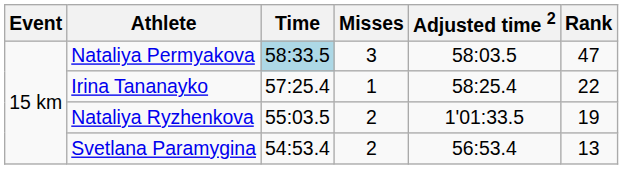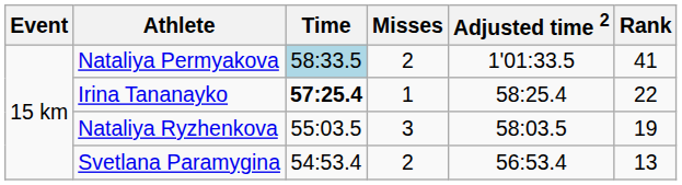 <table class="wikitable" style="font-size:90%">
 <tr>
 <th>Event</th>
 <th>Athlete</th>
 <th>Time</th>
 <th>Misses</th>
 <th>Adjusted time <sup>2</sup></th>
 <th>Rank</th>
 </tr>
 <tr>
 <td rowspan="4">15 km</td>
 <td><a href='#'>Nataliya Permyakova</a></td>
 <td align="center" style="background: lightblue;">58:33.5</td>
-<td align="center">3</td>
-<td align="center">58:03.5</td>
-<td align="center">47</td>
+<td align="center">2</td>
+<td align="center">1'01:33.5</td>
+<td align="center">41</td>
 </tr>
 <tr>
 <td><a href='#'>Irina Tananayko</a></td>
-<td align="center">57:25.4</td>
+<td align="center"><strong>57:25.4</strong></td>
 <td align="center">1</td>
 <td align="center">58:25.4</td>
 <td align="center">22</td>
 </tr>
 <tr>
 <td><a href='#'>Nataliya Ryzhenkova</a></td>
 <td align="center">55:03.5</td>
-<td align="center">2</td>
-<td align="center">1'01:33.5</td>
+<td align="center">3</td>
+<td align="center">58:03.5</td>
 <td align="center">19</td>
 </tr>
 <tr>
 <td><a href='#'>Svetlana Paramygina</a></td>
 <td align="center">54:53.4</td>
 <td align="center">2</td>
 <td align="center">56:53.4</td>
 <td align="center">13</td>
 </tr>
 </table>
